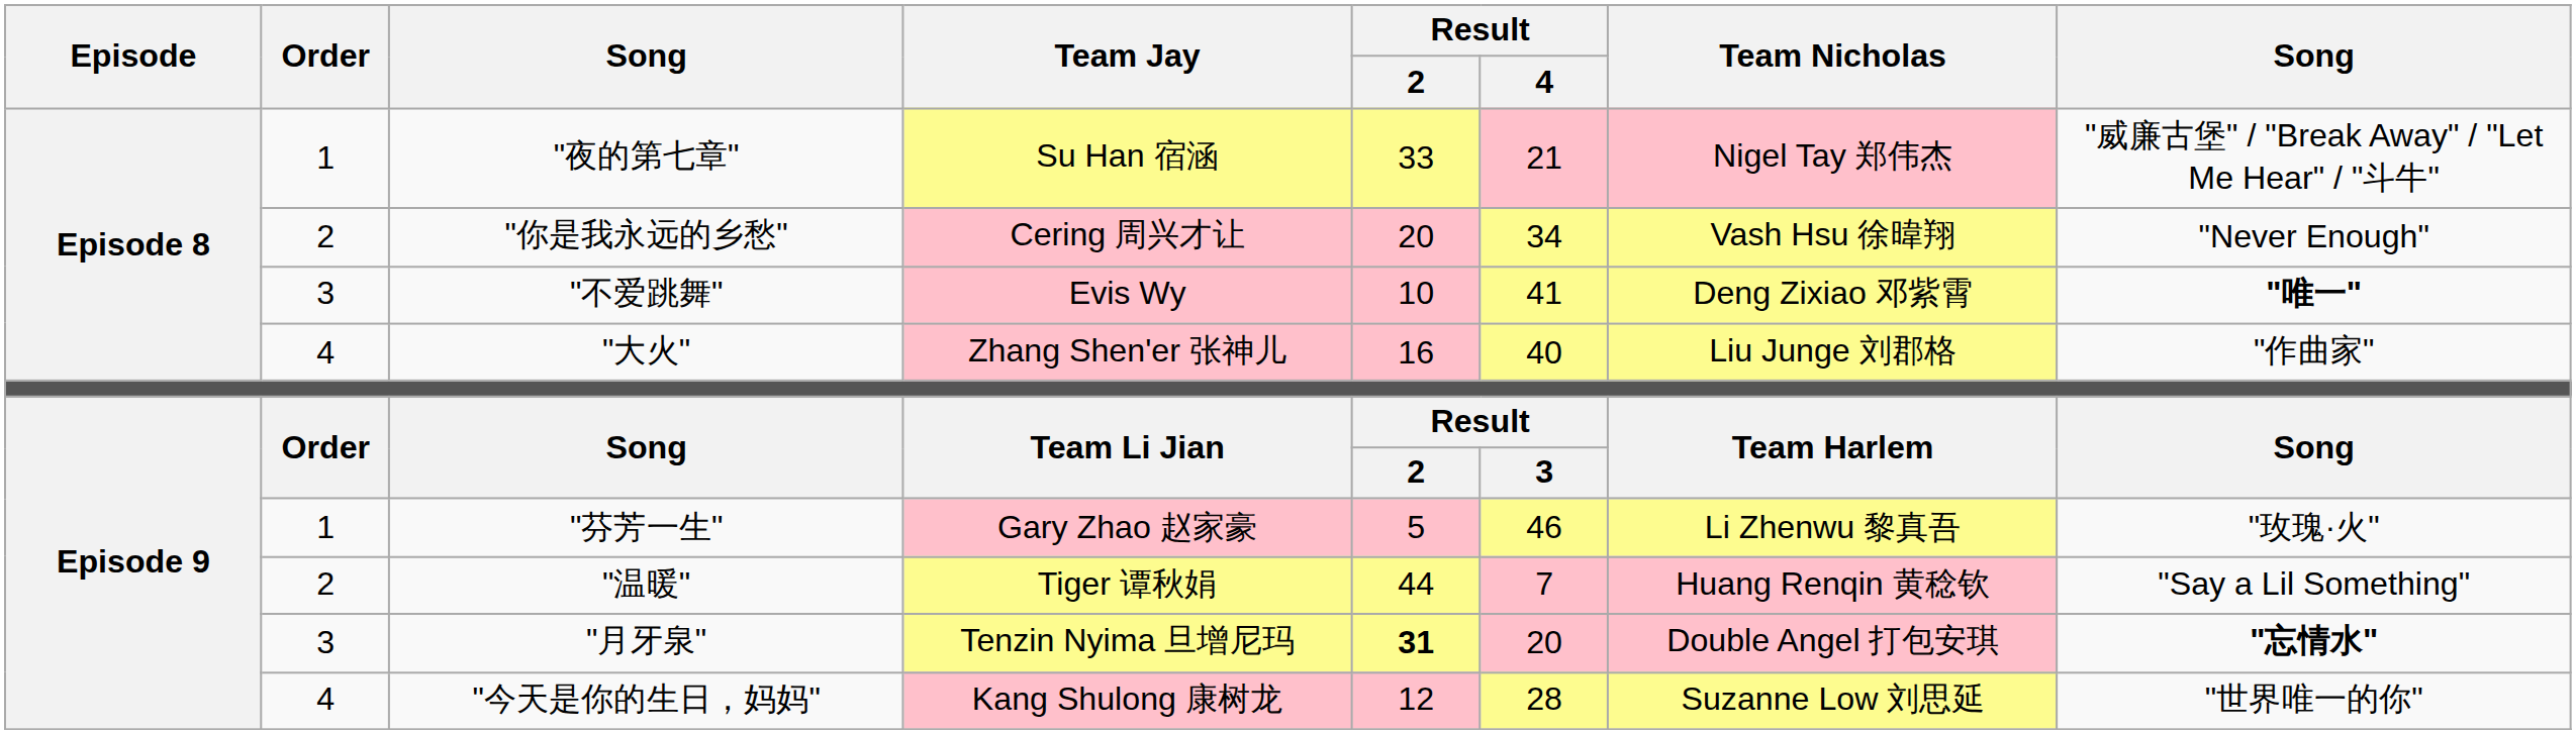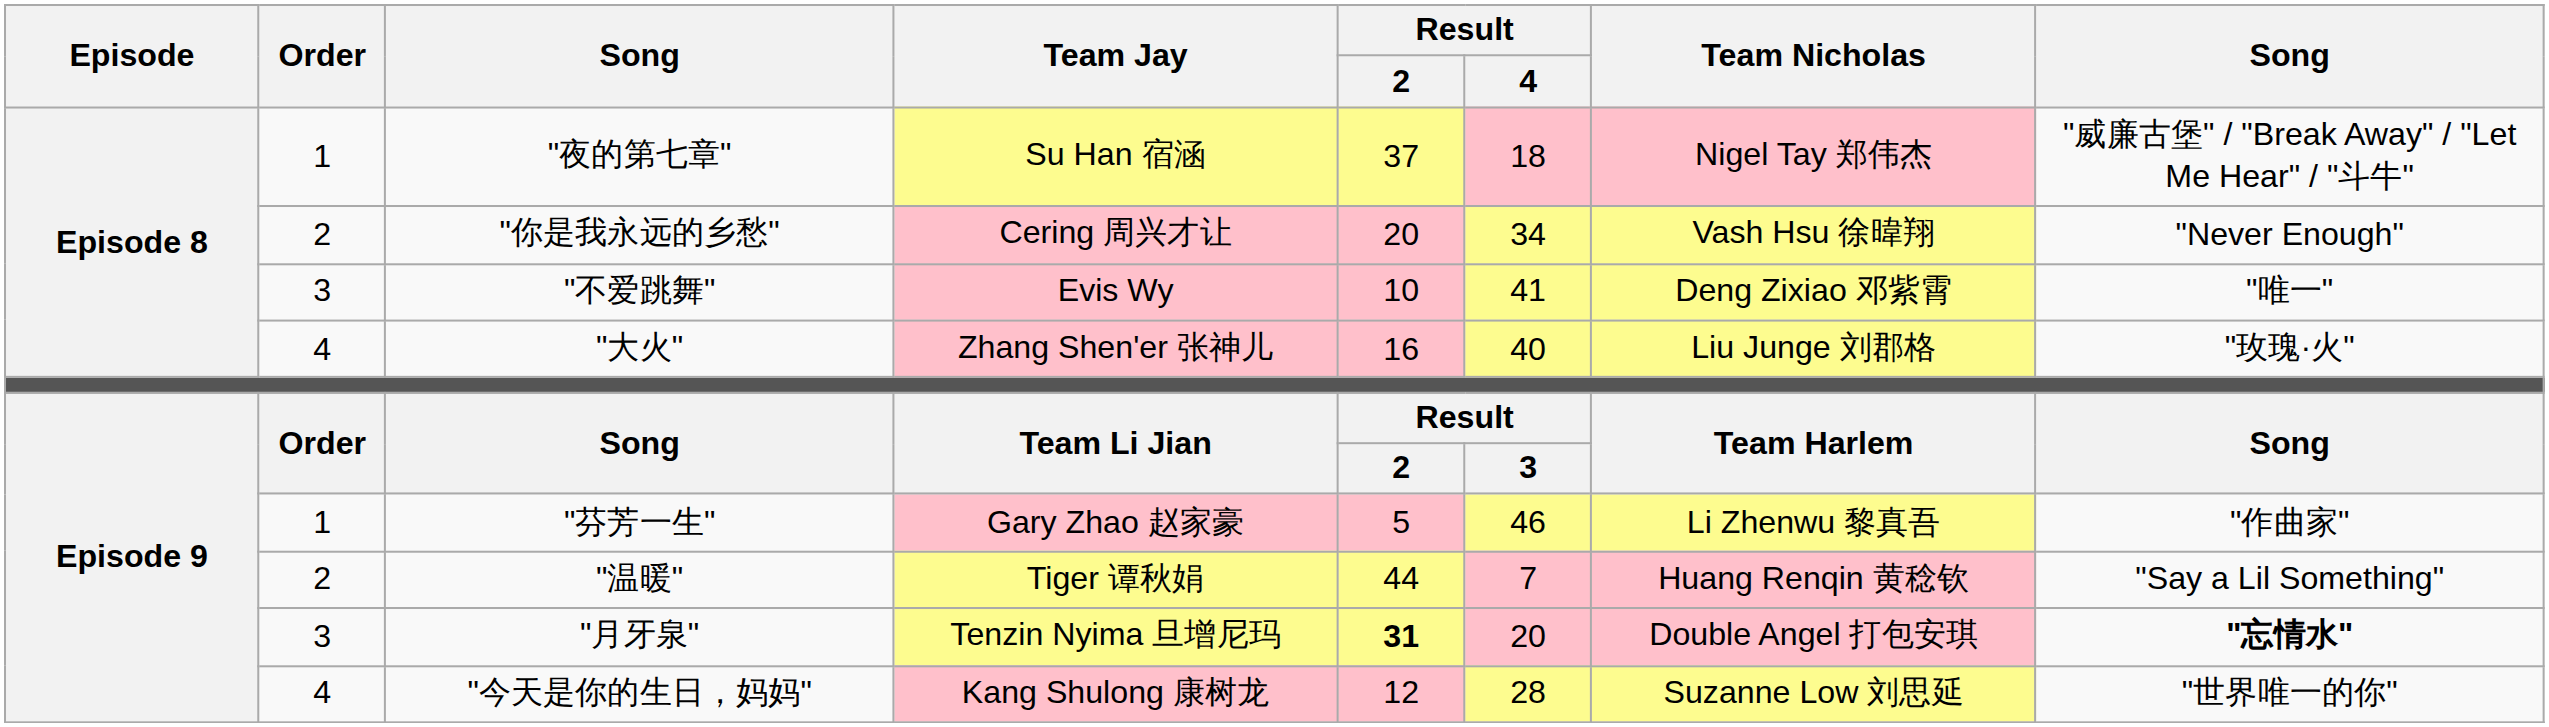 <table class="wikitable" style="text-align: center; width:100%;">
 <tr>
 <th rowspan=2 style="width:10%;">Episode</th>
 <th rowspan=2 style="width:5%;">Order</th>
 <th rowspan=2 style="width:20%;">Song</th>
 <th rowspan=2 style="width:17.5%;">Team Jay</th>
 <th colspan=2>Result</th>
 <th rowspan=2 style="width:17.5%;">Team Nicholas </th>
 <th rowspan=2 style="width:20%;">Song</th>
 </tr>
 <tr>
 <th>2</th>
 <th>4</th>
 </tr>
 <tr>
 <th rowspan=4>Episode 8<br><small></small></th>
 <td>1</td>
 <td>"夜的第七章"</td>
 <td style="background:#fdfc8f;">Su Han 宿涵  <strong></strong></td>
-<td style="width:5%; background:#fdfc8f;">33</td>
-<td style="width:5%; background:pink;">21</td>
+<td style="width:5%; background:#fdfc8f;">37</td>
+<td style="width:5%; background:pink;">18</td>
 <td style="background:pink;">Nigel Tay 郑伟杰 <strong></strong></td>
 <td>"威廉古堡" / "Break Away" / "Let Me Hear" / "斗牛"</td>
 </tr>
 <tr>
 <td>2</td>
 <td>"你是我永远的乡愁"</td>
 <td style="background:pink;">Cering 周兴才让 <strong></strong></td>
 <td style="background:pink;">20</td>
 <td style="background:#fdfc8f;">34</td>
 <td style="background:#fdfc8f;">Vash Hsu 徐暐翔 <strong></strong></td>
 <td>"Never Enough"</td>
 </tr>
 <tr>
 <td>3</td>
 <td>"不爱跳舞"</td>
 <td style="background:pink;">Evis Wy <strong></strong></td>
 <td style="background:pink;">10</td>
 <td style="background:#fdfc8f;">41</td>
 <td style="background:#fdfc8f;">Deng Zixiao 邓紫霄  <strong></strong></td>
-<td><strong>"唯一"</strong></td>
+<td>"唯一"</td>
 </tr>
 <tr>
 <td>4</td>
 <td>"大火"</td>
 <td style="background:pink;">Zhang Shen'er 张神儿 <strong></strong></td>
 <td style="background:pink;">16</td>
 <td style="background:#fdfc8f;">40</td>
 <td style="background:#fdfc8f;">Liu Junge 刘郡格 <strong></strong></td>
-<td>"作曲家"</td>
+<td>"玫瑰·火"</td>
 </tr>
 <tr>
 <td colspan="8" style="background:#555;"></td>
 </tr>
 <tr>
 <th rowspan=6>Episode 9<br><small></small></th>
 <th rowspan=2>Order</th>
 <th rowspan=2>Song</th>
 <th rowspan=2>Team Li Jian</th>
 <th colspan=2>Result</th>
 <th rowspan=2>Team Harlem </th>
 <th rowspan=2>Song</th>
 </tr>
 <tr>
 <th>2</th>
 <th>3</th>
 </tr>
 <tr>
 <td>1</td>
 <td>"芬芳一生"</td>
 <td style="background:pink;">Gary Zhao 赵家豪 <strong></strong></td>
 <td style="background:pink;">5</td>
 <td style="background:#fdfc8f;">46</td>
 <td style="background:#fdfc8f;">Li Zhenwu 黎真吾 <strong></strong></td>
-<td>"玫瑰·火"</td>
+<td>"作曲家"</td>
 </tr>
 <tr>
 <td>2</td>
 <td>"温暖"</td>
 <td style="background:#fdfc8f;">Tiger 谭秋娟 <strong></strong></td>
 <td style="background:#fdfc8f;">44</td>
 <td style="background:pink;">7</td>
 <td style="background:pink;">Huang Renqin 黄稔钦 <strong></strong></td>
 <td>"Say a Lil Something"</td>
 </tr>
 <tr>
 <td>3</td>
 <td>"月牙泉"</td>
 <td style="background:#fdfc8f;">Tenzin Nyima 旦增尼玛 <strong></strong></td>
 <td style="background:#fdfc8f;"><strong>31</strong></td>
 <td style="background:pink;">20</td>
 <td style="background:pink;">Double Angel 打包安琪 <strong></strong></td>
 <td><strong>"忘情水"</strong></td>
 </tr>
 <tr>
 <td>4</td>
 <td>"今天是你的生日，妈妈"</td>
 <td style="background:pink;">Kang Shulong 康树龙  <strong></strong></td>
 <td style="background:pink;">12</td>
 <td style="background:#fdfc8f;">28</td>
 <td style="background:#fdfc8f;">Suzanne Low 刘思延  <strong></strong></td>
 <td>"世界唯一的你"</td>
 </tr>
 <tr>
 </tr>
 </table>
